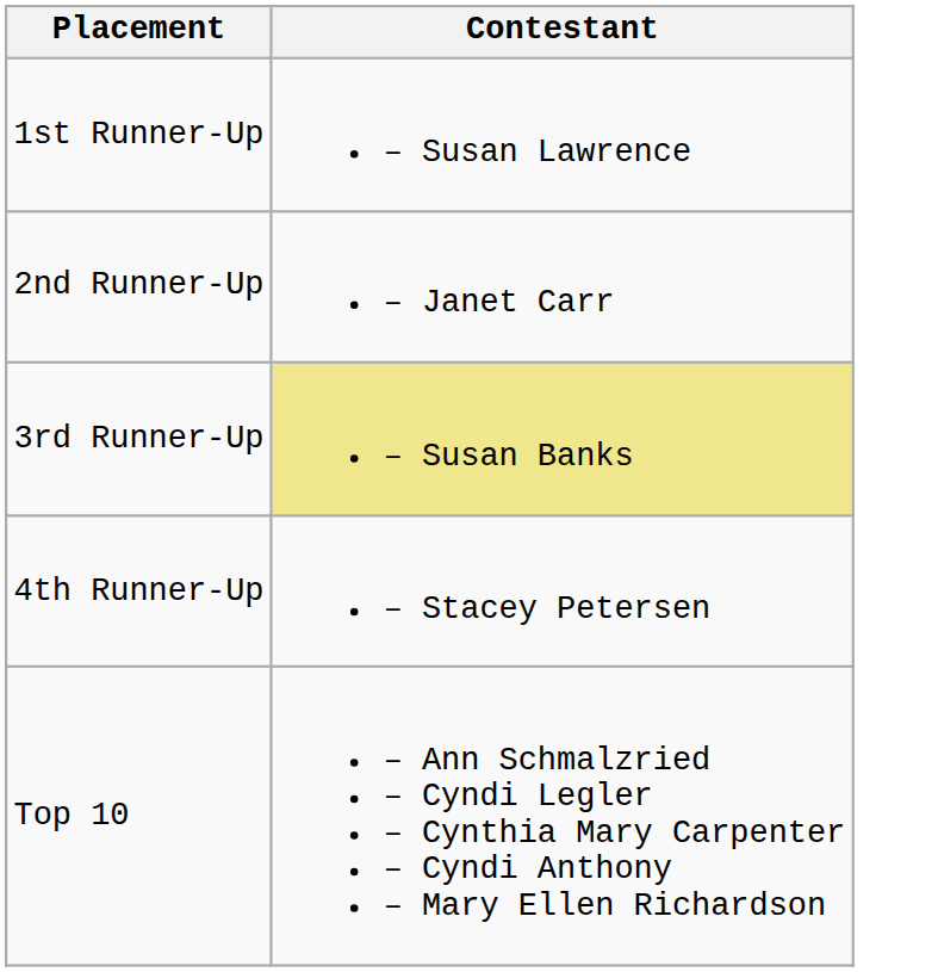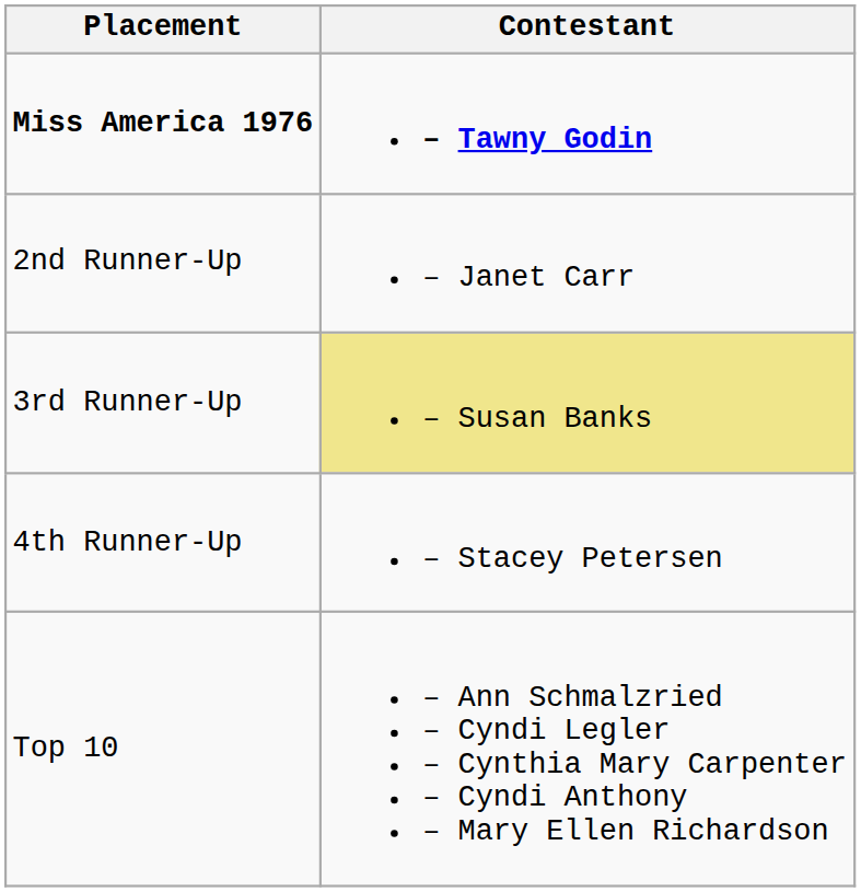 <table class="wikitable sortable" style="font-size: 95%;">
 <tr>
 <th>Placement</th>
 <th>Contestant</th>
 </tr>
 <tr>
-<td>1st Runner-Up</td>
-<td><br><ul><li> – Susan Lawrence</li></ul></td>
+<td><strong>Miss America 1976</strong></td>
+<td><br><ul><li><strong> – <a href='#'>Tawny Godin</a></strong></li></ul></td>
 </tr>
 <tr>
 <td>2nd Runner-Up</td>
 <td><br><ul><li> – Janet Carr</li></ul></td>
 </tr>
 <tr>
 <td>3rd Runner-Up</td>
 <td style="background: khaki;"><br><ul><li> – Susan Banks</li></ul></td>
 </tr>
 <tr>
 <td>4th Runner-Up</td>
 <td><br><ul><li> – Stacey Petersen</li></ul></td>
 </tr>
 <tr>
 <td>Top 10</td>
 <td><br><ul><li> – Ann Schmalzried</li><li> – Cyndi Legler</li><li> – Cynthia Mary Carpenter</li><li> – Cyndi Anthony</li><li> – Mary Ellen Richardson</li></ul></td>
 </tr>
 </table>
